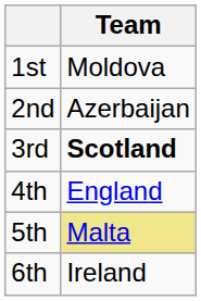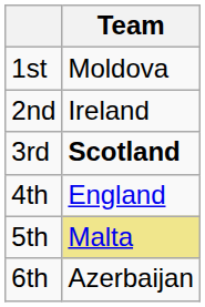 <table class="wikitable">
 <tr>
 <th></th>
 <th>Team</th>
 </tr>
 <tr>
 <td>1st</td>
 <td>Moldova</td>
 </tr>
 <tr>
 <td>2nd</td>
-<td>Azerbaijan</td>
+<td>Ireland</td>
 </tr>
 <tr>
 <td>3rd</td>
 <td><strong>Scotland</strong></td>
 </tr>
 <tr>
 <td>4th</td>
 <td><a href='#'>England</a></td>
 </tr>
 <tr>
 <td>5th</td>
 <td style="background: khaki;"><a href='#'>Malta</a></td>
 </tr>
 <tr>
 <td>6th</td>
-<td>Ireland</td>
+<td>Azerbaijan</td>
 </tr>
 </table>
